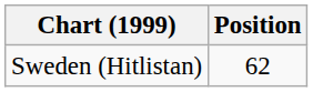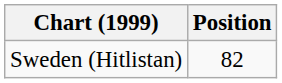 <table class="wikitable">
 <tr>
 <th>Chart (1999)</th>
 <th>Position</th>
 </tr>
 <tr>
 <td>Sweden (Hitlistan)</td>
-<td align="center">62</td>
+<td align="center">82</td>
 </tr>
 </table>
